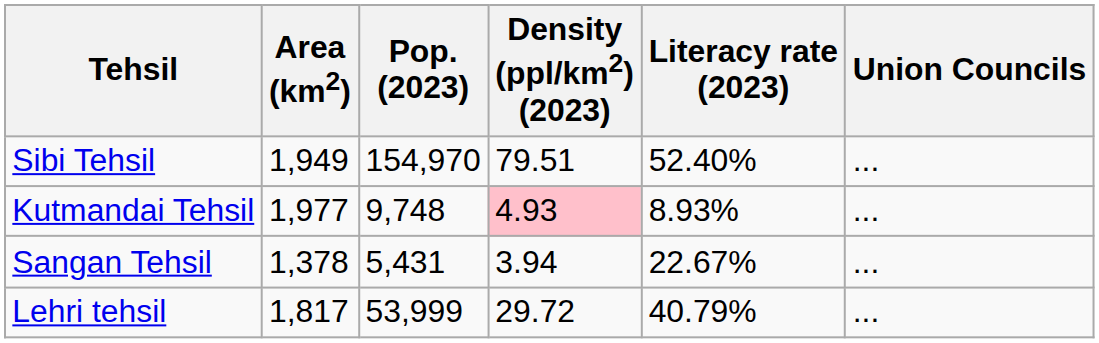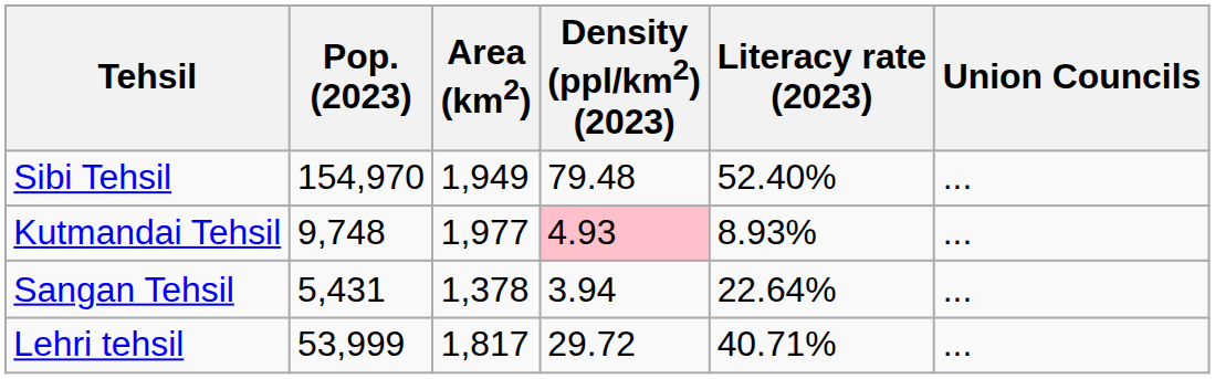 <table class="wikitable sortable static-row-numbers static-row-header-hash">
 <tr>
 <th>Tehsil</th>
+<th>Pop.<br>(2023)</th>
 <th>Area<br>(km<sup>2</sup>)</th>
-<th>Pop.<br>(2023)</th>
 <th>Density<br>(ppl/km<sup>2</sup>)<br>(2023)</th>
 <th>Literacy rate<br>(2023)</th>
 <th>Union Councils</th>
 </tr>
 <tr>
 <td><a href='#'>Sibi Tehsil</a></td>
+<td>154,970</td>
 <td>1,949</td>
-<td>154,970</td>
-<td>79.51</td>
+<td>79.48</td>
 <td>52.40%</td>
 <td>...</td>
 </tr>
 <tr>
 <td><a href='#'>Kutmandai Tehsil</a></td>
+<td>9,748</td>
 <td>1,977</td>
-<td>9,748</td>
 <td style="background: pink;">4.93</td>
 <td>8.93%</td>
 <td>...</td>
 </tr>
 <tr>
 <td><a href='#'>Sangan Tehsil</a></td>
+<td>5,431</td>
 <td>1,378</td>
-<td>5,431</td>
 <td>3.94</td>
-<td>22.67%</td>
+<td>22.64%</td>
 <td>...</td>
 </tr>
 <tr>
 <td><a href='#'>Lehri tehsil</a></td>
+<td>53,999</td>
 <td>1,817</td>
-<td>53,999</td>
 <td>29.72</td>
-<td>40.79%</td>
+<td>40.71%</td>
 <td>...</td>
 </tr>
 </table>
